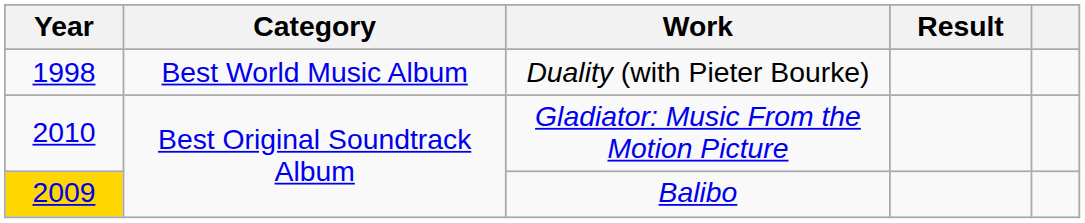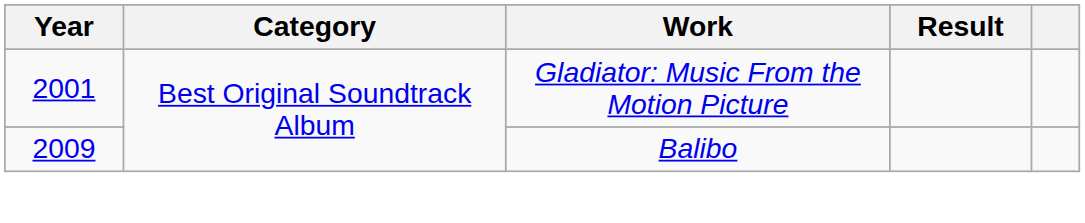 <table class="wikitable">
 <tr>
 <th style="width:5%;">Year</th>
 <th style="width:20%;">Category</th>
 <th style="width:20%;">Work</th>
 <th style="width:5%;">Result</th>
 <th style="width:2.5%;"></th>
 </tr>
 <tr>
-<td style="text-align:center;"><a href='#'>1998</a></td>
-<td style="text-align:center;"><a href='#'>Best World Music Album</a></td>
-<td style="text-align:center;"><em>Duality</em> (with Pieter Bourke)</td>
-<td></td>
-<td style="text-align:center;"></td>
-</tr>
-<tr>
-<td style="text-align:center;"><a href='#'>2010</a></td>
+<td style="text-align:center;"><a href='#'>2001</a></td>
 <td rowspan="2" style="text-align:center;"><a href='#'>Best Original Soundtrack Album</a></td>
 <td style="text-align:center;"><em><a href='#'>Gladiator: Music From the Motion Picture</a></em></td>
 <td></td>
 <td style="text-align:center;"></td>
 </tr>
 <tr>
-<td style="background: gold; text-align:center;"><a href='#'>2009</a></td>
+<td style="text-align:center;"><a href='#'>2009</a></td>
 <td style="text-align:center;"><em><a href='#'>Balibo</a></em></td>
 <td></td>
 <td style="text-align:center;"></td>
 </tr>
 </table>
